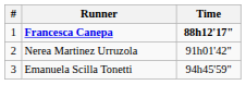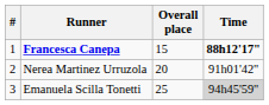 <table class="wikitable" style="font-size:95%;width:320px;">
 <tr>
 <th width=6%>#</th>
 <th width=54%>Runner</th>
+<th width=20%>Overall place</th>
 <th width=20%>Time</th>
 </tr>
 <tr>
 <td align=center>1</td>
 <td> <strong><a href='#'>Francesca Canepa</a></strong></td>
+<td>15</td>
 <td align=center><strong>88h12'17"</strong></td>
 </tr>
 <tr>
 <td align=center>2</td>
 <td> Nerea Martinez Urruzola</td>
+<td>20</td>
 <td align=center>91h01'42"</td>
 </tr>
 <tr>
 <td align=center>3</td>
 <td> Emanuela Scilla Tonetti</td>
-<td align=center>94h45'59"</td>
+<td>25</td>
+<td align=center style="background: lightgrey;">94h45'59"</td>
 </tr>
 </table>
